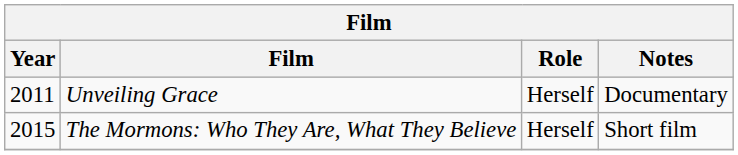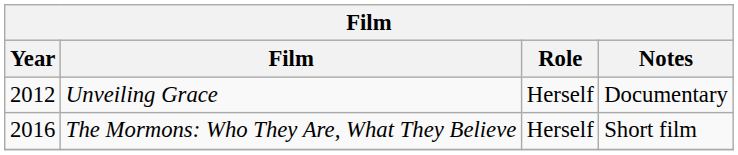 <table class="wikitable">
 <tr>
 <th colspan="4">Film</th>
 </tr>
 <tr>
 <th>Year</th>
 <th>Film</th>
 <th>Role</th>
 <th>Notes</th>
 </tr>
 <tr>
-<td>2011</td>
+<td>2012</td>
 <td><em>Unveiling Grace</em></td>
 <td>Herself</td>
 <td>Documentary</td>
 </tr>
 <tr>
-<td>2015</td>
+<td>2016</td>
 <td><em>The Mormons: Who They Are, What They Believe</em></td>
 <td>Herself</td>
 <td>Short film</td>
 </tr>
 <tr>
 </tr>
 </table>
